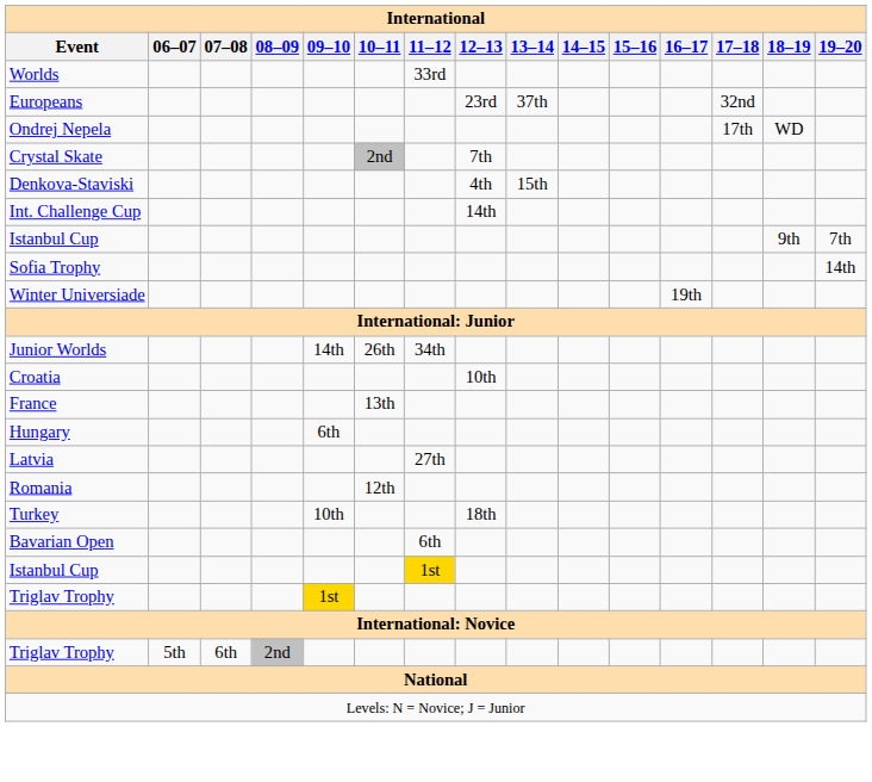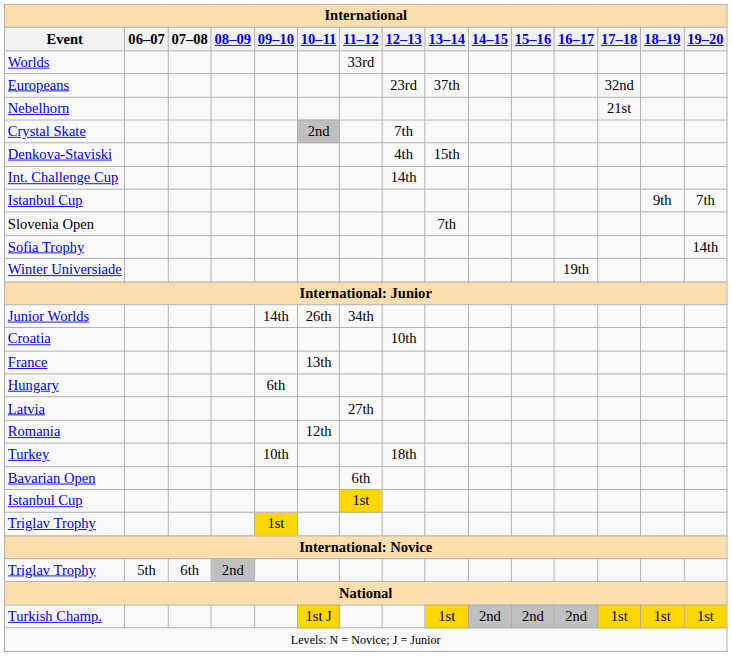 <table class="wikitable" style="text-align:center">
 <tr>
 <th style="background-color: #ffdead; " colspan=15 align=center>International</th>
 </tr>
 <tr>
 <th>Event</th>
 <th>06–07</th>
 <th>07–08</th>
 <th><a href='#'>08–09</a></th>
 <th><a href='#'>09–10</a></th>
 <th><a href='#'>10–11</a></th>
 <th><a href='#'>11–12</a></th>
 <th><a href='#'>12–13</a></th>
 <th><a href='#'>13–14</a></th>
 <th><a href='#'>14–15</a></th>
 <th><a href='#'>15–16</a></th>
 <th><a href='#'>16–17</a></th>
 <th><a href='#'>17–18</a></th>
 <th><a href='#'>18–19</a></th>
 <th><a href='#'>19–20</a></th>
 </tr>
 <tr>
 <td align=left><a href='#'>Worlds</a></td>
 <td></td>
 <td></td>
 <td></td>
 <td></td>
 <td></td>
 <td>33rd</td>
 <td></td>
 <td></td>
 <td></td>
 <td></td>
 <td></td>
 <td></td>
 <td></td>
 <td></td>
 </tr>
 <tr>
 <td align=left><a href='#'>Europeans</a></td>
 <td></td>
 <td></td>
 <td></td>
 <td></td>
 <td></td>
 <td></td>
 <td>23rd</td>
 <td>37th</td>
 <td></td>
 <td></td>
 <td></td>
 <td>32nd</td>
 <td></td>
 <td></td>
 </tr>
 <tr>
-<td align=left> <a href='#'>Ondrej Nepela</a></td>
+<td align=left> <a href='#'>Nebelhorn</a></td>
 <td></td>
 <td></td>
 <td></td>
 <td></td>
 <td></td>
 <td></td>
 <td></td>
 <td></td>
 <td></td>
 <td></td>
 <td></td>
-<td>17th</td>
-<td>WD</td>
+<td>21st</td>
+<td></td>
 <td></td>
 </tr>
 <tr>
 <td align=left><a href='#'>Crystal Skate</a></td>
 <td></td>
 <td></td>
 <td></td>
 <td></td>
 <td bgcolor=silver>2nd</td>
 <td></td>
 <td>7th</td>
 <td></td>
 <td></td>
 <td></td>
 <td></td>
 <td></td>
 <td></td>
 <td></td>
 </tr>
 <tr>
 <td align=left><a href='#'>Denkova-Staviski</a></td>
 <td></td>
 <td></td>
 <td></td>
 <td></td>
 <td></td>
 <td></td>
 <td>4th</td>
 <td>15th</td>
 <td></td>
 <td></td>
 <td></td>
 <td></td>
 <td></td>
 <td></td>
 </tr>
 <tr>
 <td align=left><a href='#'>Int. Challenge Cup</a></td>
 <td></td>
 <td></td>
 <td></td>
 <td></td>
 <td></td>
 <td></td>
 <td>14th</td>
 <td></td>
 <td></td>
 <td></td>
 <td></td>
 <td></td>
 <td></td>
 <td></td>
 </tr>
 <tr>
 <td align=left><a href='#'>Istanbul Cup</a></td>
 <td></td>
 <td></td>
 <td></td>
 <td></td>
 <td></td>
 <td></td>
 <td></td>
 <td></td>
 <td></td>
 <td></td>
 <td></td>
 <td></td>
 <td>9th</td>
 <td>7th</td>
+</tr>
+<tr>
+<td align=left>Slovenia Open</td>
+<td></td>
+<td></td>
+<td></td>
+<td></td>
+<td></td>
+<td></td>
+<td></td>
+<td>7th</td>
+<td></td>
+<td></td>
+<td></td>
+<td></td>
+<td></td>
+<td></td>
 </tr>
 <tr>
 <td align=left><a href='#'>Sofia Trophy</a></td>
 <td></td>
 <td></td>
 <td></td>
 <td></td>
 <td></td>
 <td></td>
 <td></td>
 <td></td>
 <td></td>
 <td></td>
 <td></td>
 <td></td>
 <td></td>
 <td>14th</td>
 </tr>
 <tr>
 <td align=left><a href='#'>Winter Universiade</a></td>
 <td></td>
 <td></td>
 <td></td>
 <td></td>
 <td></td>
 <td></td>
 <td></td>
 <td></td>
 <td></td>
 <td></td>
 <td>19th</td>
 <td></td>
 <td></td>
 <td></td>
 </tr>
 <tr>
 <th style="background-color: #ffdead; " colspan=15 align=center>International: Junior</th>
 </tr>
 <tr>
 <td align=left><a href='#'>Junior Worlds</a></td>
 <td></td>
 <td></td>
 <td></td>
 <td>14th</td>
 <td>26th</td>
 <td>34th</td>
 <td></td>
 <td></td>
 <td></td>
 <td></td>
 <td></td>
 <td></td>
 <td></td>
 <td></td>
 </tr>
 <tr>
 <td align=left> <a href='#'>Croatia</a></td>
 <td></td>
 <td></td>
 <td></td>
 <td></td>
 <td></td>
 <td></td>
 <td>10th</td>
 <td></td>
 <td></td>
 <td></td>
 <td></td>
 <td></td>
 <td></td>
 <td></td>
 </tr>
 <tr>
 <td align=left> <a href='#'>France</a></td>
 <td></td>
 <td></td>
 <td></td>
 <td></td>
 <td>13th</td>
 <td></td>
 <td></td>
 <td></td>
 <td></td>
 <td></td>
 <td></td>
 <td></td>
 <td></td>
 <td></td>
 </tr>
 <tr>
 <td align=left> <a href='#'>Hungary</a></td>
 <td></td>
 <td></td>
 <td></td>
 <td>6th</td>
 <td></td>
 <td></td>
 <td></td>
 <td></td>
 <td></td>
 <td></td>
 <td></td>
 <td></td>
 <td></td>
 <td></td>
 </tr>
 <tr>
 <td align=left> <a href='#'>Latvia</a></td>
 <td></td>
 <td></td>
 <td></td>
 <td></td>
 <td></td>
 <td>27th</td>
 <td></td>
 <td></td>
 <td></td>
 <td></td>
 <td></td>
 <td></td>
 <td></td>
 <td></td>
 </tr>
 <tr>
 <td align=left> <a href='#'>Romania</a></td>
 <td></td>
 <td></td>
 <td></td>
 <td></td>
 <td>12th</td>
 <td></td>
 <td></td>
 <td></td>
 <td></td>
 <td></td>
 <td></td>
 <td></td>
 <td></td>
 <td></td>
 </tr>
 <tr>
 <td align=left> <a href='#'>Turkey</a></td>
 <td></td>
 <td></td>
 <td></td>
 <td>10th</td>
 <td></td>
 <td></td>
 <td>18th</td>
 <td></td>
 <td></td>
 <td></td>
 <td></td>
 <td></td>
 <td></td>
 <td></td>
 </tr>
 <tr>
 <td align=left><a href='#'>Bavarian Open</a></td>
 <td></td>
 <td></td>
 <td></td>
 <td></td>
 <td></td>
 <td>6th</td>
 <td></td>
 <td></td>
 <td></td>
 <td></td>
 <td></td>
 <td></td>
 <td></td>
 <td></td>
 </tr>
 <tr>
 <td align=left><a href='#'>Istanbul Cup</a></td>
 <td></td>
 <td></td>
 <td></td>
 <td></td>
 <td></td>
 <td bgcolor=gold>1st</td>
 <td></td>
 <td></td>
 <td></td>
 <td></td>
 <td></td>
 <td></td>
 <td></td>
 <td></td>
 </tr>
 <tr>
 <td align=left><a href='#'>Triglav Trophy</a></td>
 <td></td>
 <td></td>
 <td></td>
 <td bgcolor=gold>1st</td>
 <td></td>
 <td></td>
 <td></td>
 <td></td>
 <td></td>
 <td></td>
 <td></td>
 <td></td>
 <td></td>
 <td></td>
 </tr>
 <tr>
 <th style="background-color: #ffdead; " colspan=15 align=center>International: Novice</th>
 </tr>
 <tr>
 <td align=left><a href='#'>Triglav Trophy</a></td>
 <td>5th</td>
 <td>6th</td>
 <td bgcolor=silver>2nd</td>
 <td></td>
 <td></td>
 <td></td>
 <td></td>
 <td></td>
 <td></td>
 <td></td>
 <td></td>
 <td></td>
 <td></td>
 <td></td>
 </tr>
 <tr>
 <th style="background-color: #ffdead; " colspan=15 align=center>National</th>
 </tr>
 <tr>
+<td align=left><a href='#'>Turkish Champ.</a></td>
+<td></td>
+<td></td>
+<td></td>
+<td></td>
+<td bgcolor=gold>1st J</td>
+<td></td>
+<td></td>
+<td bgcolor=gold>1st</td>
+<td bgcolor=silver>2nd</td>
+<td bgcolor=silver>2nd</td>
+<td bgcolor=silver>2nd</td>
+<td bgcolor=gold>1st</td>
+<td bgcolor=gold>1st</td>
+<td bgcolor=gold>1st</td>
+</tr>
+<tr>
 <td colspan=15 align=center><small> Levels: N = Novice; J = Junior </small></td>
 </tr>
 </table>
